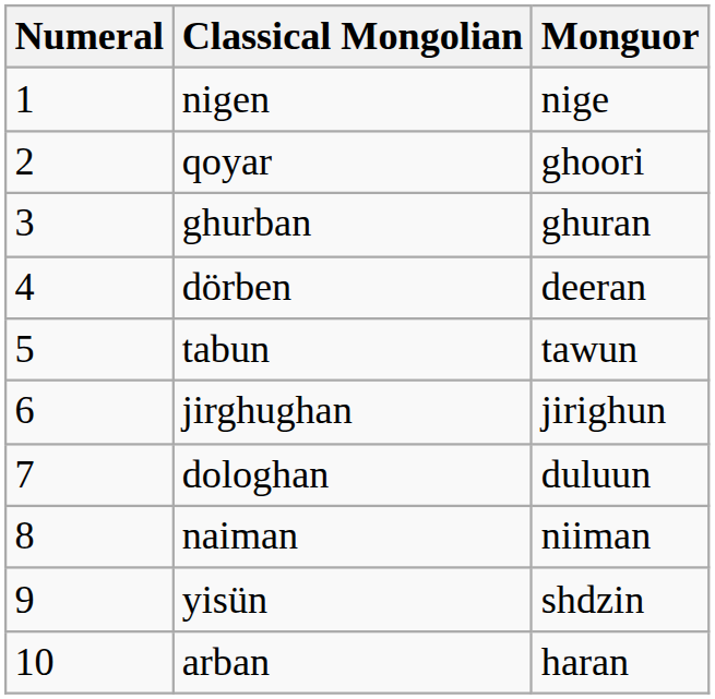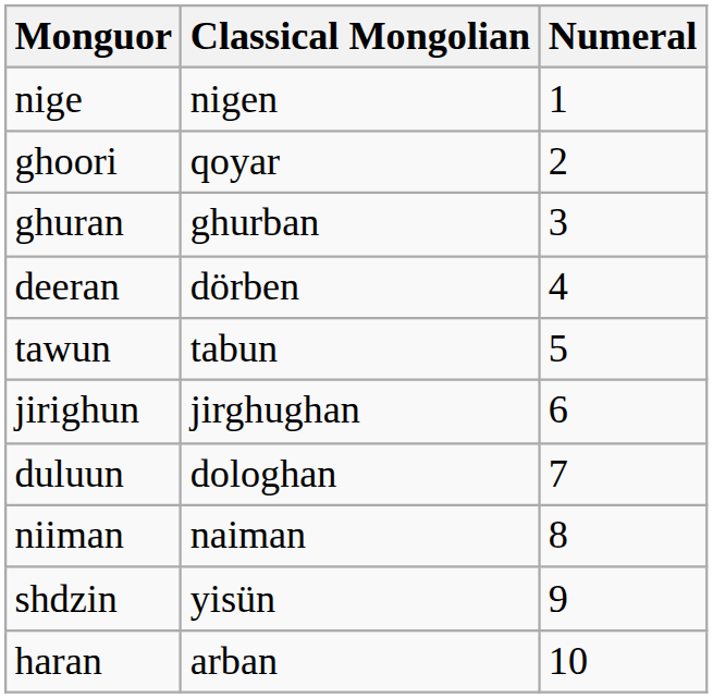 <table class="wikitable">
 <tr>
+<th>Monguor</th>
+<th>Classical Mongolian</th>
 <th>Numeral</th>
-<th>Classical Mongolian</th>
-<th>Monguor</th>
 </tr>
 <tr>
+<td>nige</td>
+<td>nigen</td>
 <td>1</td>
-<td>nigen</td>
-<td>nige</td>
 </tr>
 <tr>
+<td>ghoori</td>
+<td>qoyar</td>
 <td>2</td>
-<td>qoyar</td>
-<td>ghoori</td>
 </tr>
 <tr>
+<td>ghuran</td>
+<td>ghurban</td>
 <td>3</td>
-<td>ghurban</td>
-<td>ghuran</td>
 </tr>
 <tr>
+<td>deeran</td>
+<td>dörben</td>
 <td>4</td>
-<td>dörben</td>
-<td>deeran</td>
 </tr>
 <tr>
+<td>tawun</td>
+<td>tabun</td>
 <td>5</td>
-<td>tabun</td>
-<td>tawun</td>
 </tr>
 <tr>
+<td>jirighun</td>
+<td>jirghughan</td>
 <td>6</td>
-<td>jirghughan</td>
-<td>jirighun</td>
 </tr>
 <tr>
+<td>duluun</td>
+<td>dologhan</td>
 <td>7</td>
-<td>dologhan</td>
-<td>duluun</td>
 </tr>
 <tr>
+<td>niiman</td>
+<td>naiman</td>
 <td>8</td>
-<td>naiman</td>
-<td>niiman</td>
 </tr>
 <tr>
+<td>shdzin</td>
+<td>yisün</td>
 <td>9</td>
-<td>yisün</td>
-<td>shdzin</td>
 </tr>
 <tr>
+<td>haran</td>
+<td>arban</td>
 <td>10</td>
-<td>arban</td>
-<td>haran</td>
 </tr>
 </table>
